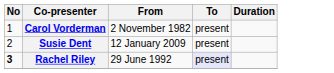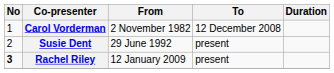 <table class="wikitable sortable plainrowheaders">
 <tr>
 <th scope=col>No</th>
 <th scope=col>Co-presenter</th>
 <th scope=col>From</th>
 <th scope=col>To</th>
 <th scope=col>Duration</th>
 </tr>
 <tr>
 <td>1</td>
 <th scope=row><a href='#'>Carol Vorderman</a></th>
 <td>2 November 1982</td>
-<td>present</td>
+<td>12 December 2008</td>
 <td></td>
 </tr>
 <tr>
 <td>2</td>
 <th scope=row><a href='#'>Susie Dent</a></th>
-<td>12 January 2009</td>
+<td>29 June 1992</td>
 <td>present</td>
 <td></td>
 </tr>
 <tr>
 <td><strong>3</strong></td>
 <th scope=row><a href='#'>Rachel Riley</a></th>
-<td>29 June 1992</td>
-<td style="background: lavender;">present</td>
+<td>12 January 2009</td>
+<td>present</td>
 <td></td>
 </tr>
 <tr>
 </tr>
 </table>
